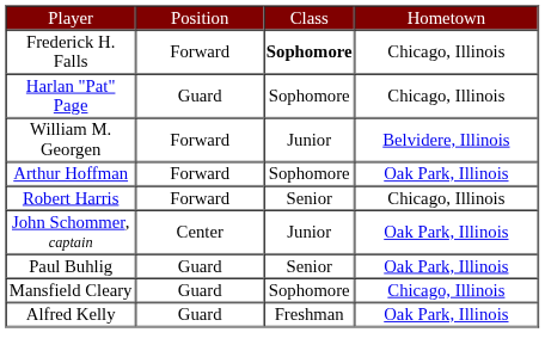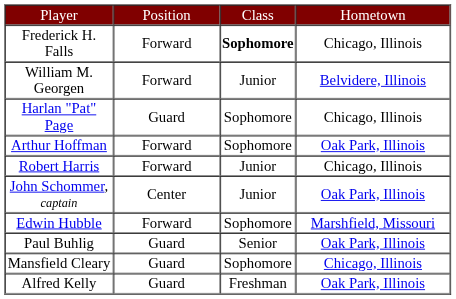 <table cellpadding="1" border="1" cellspacing="0" width="55%" style="text-align:center;">
 <tr style="background:Maroon; color:white;">
 <td>Player</td>
 <td>Position</td>
 <td>Class</td>
 <td>Hometown</td>
 </tr>
 <tr align="center" bgcolor="">
 <td width="175">Frederick H. Falls</td>
 <td width="200">Forward</td>
 <td width="75"><strong>Sophomore</strong></td>
 <td width="300">Chicago, Illinois</td>
 </tr>
 <tr align="center" bgcolor="">
+<td>William M. Georgen</td>
+<td>Forward</td>
+<td>Junior</td>
+<td><a href='#'>Belvidere, Illinois</a></td>
+</tr>
+<tr align="center" bgcolor="">
 <td><a href='#'>Harlan "Pat" Page</a></td>
 <td>Guard</td>
 <td>Sophomore</td>
 <td>Chicago, Illinois</td>
-</tr>
-<tr align="center" bgcolor="">
-<td>William M. Georgen</td>
-<td>Forward</td>
-<td>Junior</td>
-<td><a href='#'>Belvidere, Illinois</a></td>
 </tr>
 <tr align="center" bgcolor="">
 <td><a href='#'>Arthur Hoffman</a></td>
 <td>Forward</td>
 <td>Sophomore</td>
 <td><a href='#'>Oak Park, Illinois</a></td>
 </tr>
 <tr align="center" bgcolor="">
 <td><a href='#'>Robert Harris</a></td>
 <td>Forward</td>
-<td>Senior</td>
+<td>Junior</td>
 <td>Chicago, Illinois</td>
 </tr>
 <tr align="center" bgcolor="">
 <td><a href='#'>John Schommer</a>, <small><em>captain</em></small></td>
 <td>Center</td>
 <td>Junior</td>
 <td><a href='#'>Oak Park, Illinois</a></td>
+</tr>
+<tr align="center" bgcolor="">
+<td><a href='#'>Edwin Hubble</a></td>
+<td>Forward</td>
+<td>Sophomore</td>
+<td><a href='#'>Marshfield, Missouri</a></td>
 </tr>
 <tr align="center" bgcolor="">
 <td>Paul Buhlig</td>
 <td>Guard</td>
 <td>Senior</td>
 <td><a href='#'>Oak Park, Illinois</a></td>
 </tr>
 <tr align="center" bgcolor="">
 <td>Mansfield Cleary</td>
 <td>Guard</td>
 <td>Sophomore</td>
 <td><a href='#'>Chicago, Illinois</a></td>
 </tr>
 <tr align="center" bgcolor="">
 <td>Alfred Kelly</td>
 <td>Guard</td>
 <td>Freshman</td>
 <td><a href='#'>Oak Park, Illinois</a></td>
 </tr>
 <tr align="center" bgcolor="">
 </tr>
 </table>
